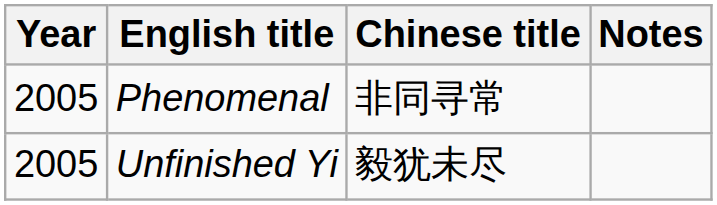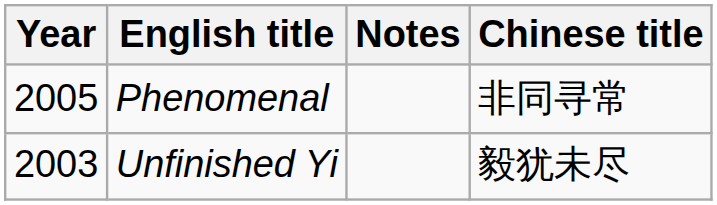 <table class="wikitable">
 <tr>
 <th>Year</th>
 <th>English title</th>
+<th>Notes</th>
 <th>Chinese title</th>
-<th>Notes</th>
 </tr>
 <tr>
 <td>2005</td>
 <td><em>Phenomenal</em></td>
+<td></td>
 <td>非同寻常</td>
-<td></td>
 </tr>
 <tr>
-<td>2005</td>
+<td>2003</td>
 <td><em>Unfinished Yi</em></td>
+<td></td>
 <td>毅犹未尽</td>
-<td></td>
 </tr>
 </table>
